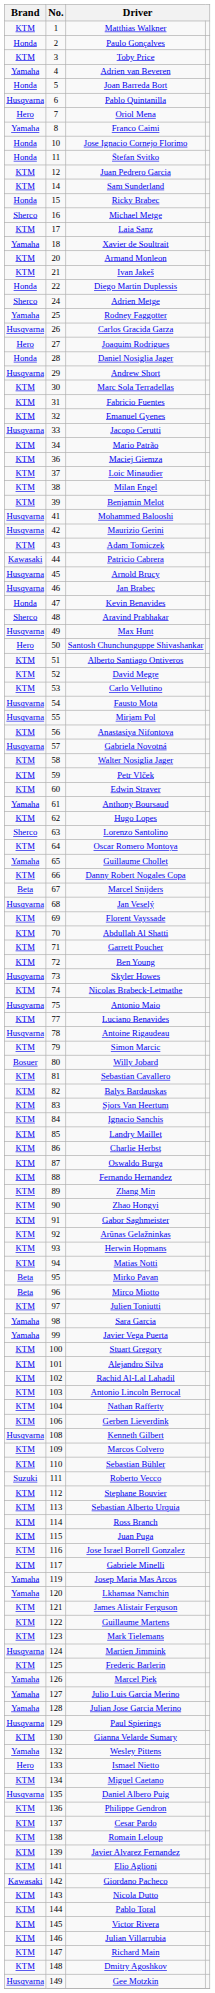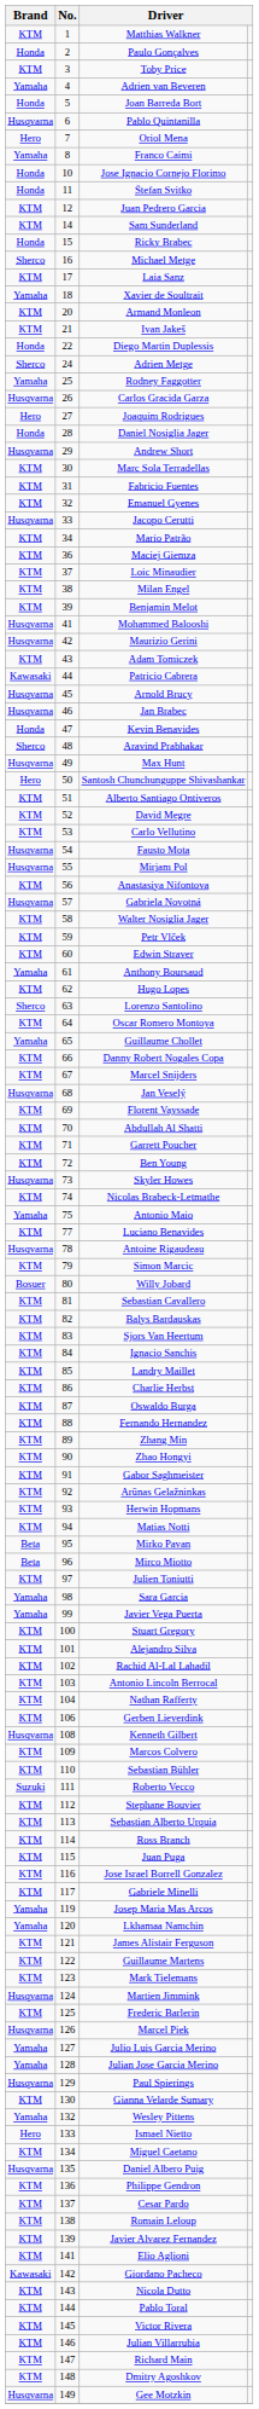 <table class="wikitable" style="font-size:85%;">
 <tr>
 <th><big>Brand </big></th>
 <th><big>No.</big></th>
 <th colspan=2><big>Driver</big></th>
 </tr>
 <tr>
 <td align=center><a href='#'>KTM</a></td>
 <td align=center>1</td>
 <td align=center><a href='#'>Matthias Walkner</a></td>
 <td></td>
 </tr>
 <tr>
 <td align=center><a href='#'>Honda</a></td>
 <td align=center>2</td>
 <td align=center><a href='#'>Paulo Gonçalves</a></td>
 <td></td>
 </tr>
 <tr>
 <td align=center><a href='#'>KTM</a></td>
 <td align=center>3</td>
 <td align=center><a href='#'>Toby Price</a></td>
 <td></td>
 </tr>
 <tr>
 <td align=center><a href='#'>Yamaha</a></td>
 <td align=center>4</td>
 <td align=center><a href='#'>Adrien van Beveren</a></td>
 <td></td>
 </tr>
 <tr>
 <td align=center><a href='#'>Honda</a></td>
 <td align=center>5</td>
 <td align=center><a href='#'>Joan Barreda Bort</a></td>
 <td></td>
 </tr>
 <tr>
 <td align=center><a href='#'>Husqvarna</a></td>
 <td align=center>6</td>
 <td align=center><a href='#'>Pablo Quintanilla</a></td>
 <td></td>
 </tr>
 <tr>
 <td align=center><a href='#'>Hero</a></td>
 <td align=center>7</td>
 <td align=center><a href='#'>Oriol Mena</a></td>
 <td></td>
 </tr>
 <tr>
 <td align=center><a href='#'>Yamaha</a></td>
 <td align=center>8</td>
 <td align=center><a href='#'>Franco Caimi</a></td>
 <td></td>
 </tr>
 <tr>
 <td align=center><a href='#'>Honda</a></td>
 <td align=center>10</td>
 <td align=center><a href='#'>Jose Ignacio Cornejo Florimo</a></td>
 <td></td>
 </tr>
 <tr>
 <td align=center><a href='#'>Honda</a></td>
 <td align=center>11</td>
 <td align=center><a href='#'>Štefan Svitko</a></td>
 <td></td>
 </tr>
 <tr>
 <td align=center><a href='#'>KTM</a></td>
 <td align=center>12</td>
 <td align=center><a href='#'>Juan Pedrero Garcia</a></td>
 <td></td>
 </tr>
 <tr>
 <td align=center><a href='#'>KTM</a></td>
 <td align=center>14</td>
 <td align=center><a href='#'>Sam Sunderland</a></td>
 <td></td>
 </tr>
 <tr>
 <td align=center><a href='#'>Honda</a></td>
 <td align=center>15</td>
 <td align=center><a href='#'>Ricky Brabec</a></td>
 <td></td>
 </tr>
 <tr>
 <td align=center><a href='#'>Sherco</a></td>
 <td align=center>16</td>
 <td align=center><a href='#'>Michael Metge</a></td>
 <td></td>
 </tr>
 <tr>
 <td align=center><a href='#'>KTM</a></td>
 <td align=center>17</td>
 <td align=center><a href='#'>Laia Sanz</a></td>
 <td></td>
 </tr>
 <tr>
 <td align=center><a href='#'>Yamaha</a></td>
 <td align=center>18</td>
 <td align=center><a href='#'>Xavier de Soultrait</a></td>
 <td></td>
 </tr>
 <tr>
 <td align=center><a href='#'>KTM</a></td>
 <td align=center>20</td>
 <td align=center><a href='#'>Armand Monleon</a></td>
 <td></td>
 </tr>
 <tr>
 <td align=center><a href='#'>KTM</a></td>
 <td align=center>21</td>
 <td align=center><a href='#'>Ivan Jakeš</a></td>
 <td></td>
 </tr>
 <tr>
 <td align=center><a href='#'>Honda</a></td>
 <td align=center>22</td>
 <td align=center><a href='#'>Diego Martin Duplessis</a></td>
 <td></td>
 </tr>
 <tr>
 <td align=center><a href='#'>Sherco</a></td>
 <td align=center>24</td>
 <td align=center><a href='#'>Adrien Metge</a></td>
 <td></td>
 </tr>
 <tr>
 <td align=center><a href='#'>Yamaha</a></td>
 <td align=center>25</td>
 <td align=center><a href='#'>Rodney Faggotter</a></td>
 <td></td>
 </tr>
 <tr>
 <td align=center><a href='#'>Husqvarna</a></td>
 <td align=center>26</td>
 <td align=center><a href='#'>Carlos Gracida Garza</a></td>
 <td></td>
 </tr>
 <tr>
 <td align=center><a href='#'>Hero</a></td>
 <td align=center>27</td>
 <td align=center><a href='#'>Joaquim Rodrigues</a></td>
 <td></td>
 </tr>
 <tr>
 <td align=center><a href='#'>Honda</a></td>
 <td align=center>28</td>
 <td align=center><a href='#'>Daniel Nosiglia Jager</a></td>
 <td></td>
 </tr>
 <tr>
 <td align=center><a href='#'>Husqvarna</a></td>
 <td align=center>29</td>
 <td align=center><a href='#'>Andrew Short</a></td>
 <td></td>
 </tr>
 <tr>
 <td align=center><a href='#'>KTM</a></td>
 <td align=center>30</td>
 <td align=center><a href='#'>Marc Sola Terradellas</a></td>
 <td></td>
 </tr>
 <tr>
 <td align=center><a href='#'>KTM</a></td>
 <td align=center>31</td>
 <td align=center><a href='#'>Fabricio Fuentes</a></td>
 <td></td>
 </tr>
 <tr>
 <td align=center><a href='#'>KTM</a></td>
 <td align=center>32</td>
 <td align=center><a href='#'>Emanuel Gyenes</a></td>
 <td></td>
 </tr>
 <tr>
 <td align=center><a href='#'>Husqvarna</a></td>
 <td align=center>33</td>
 <td align=center><a href='#'>Jacopo Cerutti</a></td>
 <td></td>
 </tr>
 <tr>
 <td align=center><a href='#'>KTM</a></td>
 <td align=center>34</td>
 <td align=center><a href='#'>Mario Patrão</a></td>
 <td></td>
 </tr>
 <tr>
 <td align=center><a href='#'>KTM</a></td>
 <td align=center>36</td>
 <td align=center><a href='#'>Maciej Giemza</a></td>
 <td></td>
 </tr>
 <tr>
 <td align=center><a href='#'>KTM</a></td>
 <td align=center>37</td>
 <td align=center><a href='#'>Loic Minaudier</a></td>
 <td></td>
 </tr>
 <tr>
 <td align=center><a href='#'>KTM</a></td>
 <td align=center>38</td>
 <td align=center><a href='#'>Milan Engel</a></td>
 <td></td>
 </tr>
 <tr>
 <td align=center><a href='#'>KTM</a></td>
 <td align=center>39</td>
 <td align=center><a href='#'>Benjamin Melot</a></td>
 <td></td>
 </tr>
 <tr>
 <td align=center><a href='#'>Husqvarna</a></td>
 <td align=center>41</td>
 <td align=center><a href='#'>Mohammed Balooshi</a></td>
 <td></td>
 </tr>
 <tr>
 <td align=center><a href='#'>Husqvarna</a></td>
 <td align=center>42</td>
 <td align=center><a href='#'>Maurizio Gerini</a></td>
 <td></td>
 </tr>
 <tr>
 <td align=center><a href='#'>KTM</a></td>
 <td align=center>43</td>
 <td align=center><a href='#'>Adam Tomiczek</a></td>
 <td></td>
 </tr>
 <tr>
 <td align=center><a href='#'>Kawasaki</a></td>
 <td align=center>44</td>
 <td align=center><a href='#'>Patricio Cabrera</a></td>
 <td></td>
 </tr>
 <tr>
 <td align=center><a href='#'>Husqvarna</a></td>
 <td align=center>45</td>
 <td align=center><a href='#'>Arnold Brucy</a></td>
 <td></td>
 </tr>
 <tr>
 <td align=center><a href='#'>Husqvarna</a></td>
 <td align=center>46</td>
 <td align=center><a href='#'>Jan Brabec</a></td>
 <td></td>
 </tr>
 <tr>
 <td align=center><a href='#'>Honda</a></td>
 <td align=center>47</td>
 <td align=center><a href='#'>Kevin Benavides</a></td>
 <td></td>
 </tr>
 <tr>
 <td align=center><a href='#'>Sherco</a></td>
 <td align=center>48</td>
 <td align=center><a href='#'>Aravind Prabhakar</a></td>
 <td></td>
 </tr>
 <tr>
 <td align=center><a href='#'>Husqvarna</a></td>
 <td align=center>49</td>
 <td align=center><a href='#'>Max Hunt</a></td>
 <td></td>
 </tr>
 <tr>
 <td align=center><a href='#'>Hero</a></td>
 <td align=center>50</td>
 <td align=center><a href='#'>Santosh Chunchunguppe Shivashankar</a></td>
 <td></td>
 </tr>
 <tr>
 <td align=center><a href='#'>KTM</a></td>
 <td align=center>51</td>
 <td align=center><a href='#'>Alberto Santiago Ontiveros</a></td>
 <td></td>
 </tr>
 <tr>
 <td align=center><a href='#'>KTM</a></td>
 <td align=center>52</td>
 <td align=center><a href='#'>David Megre</a></td>
 <td></td>
 </tr>
 <tr>
 <td align=center><a href='#'>KTM</a></td>
 <td align=center>53</td>
 <td align=center><a href='#'>Carlo Vellutino</a></td>
 <td></td>
 </tr>
 <tr>
 <td align=center><a href='#'>Husqvarna</a></td>
 <td align=center>54</td>
 <td align=center><a href='#'>Fausto Mota</a></td>
 <td></td>
 </tr>
 <tr>
 <td align=center><a href='#'>Husqvarna</a></td>
 <td align=center>55</td>
 <td align=center><a href='#'>Mirjam Pol</a></td>
 <td></td>
 </tr>
 <tr>
 <td align=center><a href='#'>KTM</a></td>
 <td align=center>56</td>
 <td align=center><a href='#'>Anastasiya Nifontova</a></td>
 <td></td>
 </tr>
 <tr>
 <td align=center><a href='#'>Husqvarna</a></td>
 <td align=center>57</td>
 <td align=center><a href='#'>Gabriela Novotná</a></td>
 <td></td>
 </tr>
 <tr>
 <td align=center><a href='#'>KTM</a></td>
 <td align=center>58</td>
 <td align=center><a href='#'>Walter Nosiglia Jager</a></td>
 <td></td>
 </tr>
 <tr>
 <td align=center><a href='#'>KTM</a></td>
 <td align=center>59</td>
 <td align=center><a href='#'>Petr Vlček</a></td>
 <td></td>
 </tr>
 <tr>
 <td align=center><a href='#'>KTM</a></td>
 <td align=center>60</td>
 <td align=center><a href='#'>Edwin Straver</a></td>
 <td></td>
 </tr>
 <tr>
 <td align=center><a href='#'>Yamaha</a></td>
 <td align=center>61</td>
 <td align=center><a href='#'>Anthony Boursaud</a></td>
 <td></td>
 </tr>
 <tr>
 <td align=center><a href='#'>KTM</a></td>
 <td align=center>62</td>
 <td align=center><a href='#'>Hugo Lopes</a></td>
 <td></td>
 </tr>
 <tr>
 <td align=center><a href='#'>Sherco</a></td>
 <td align=center>63</td>
 <td align=center><a href='#'>Lorenzo Santolino</a></td>
 <td></td>
 </tr>
 <tr>
 <td align=center><a href='#'>KTM</a></td>
 <td align=center>64</td>
 <td align=center><a href='#'>Oscar Romero Montoya</a></td>
 <td></td>
 </tr>
 <tr>
 <td align=center><a href='#'>Yamaha</a></td>
 <td align=center>65</td>
 <td align=center><a href='#'>Guillaume Chollet</a></td>
 <td></td>
 </tr>
 <tr>
 <td align=center><a href='#'>KTM</a></td>
 <td align=center>66</td>
 <td align=center><a href='#'>Danny Robert Nogales Copa</a></td>
 <td></td>
 </tr>
 <tr>
-<td align=center><a href='#'>Beta</a></td>
+<td align=center><a href='#'>KTM</a></td>
 <td align=center>67</td>
 <td align=center><a href='#'>Marcel Snijders</a></td>
 <td></td>
 </tr>
 <tr>
 <td align=center><a href='#'>Husqvarna</a></td>
 <td align=center>68</td>
 <td align=center><a href='#'>Jan Veselý</a></td>
 <td></td>
 </tr>
 <tr>
 <td align=center><a href='#'>KTM</a></td>
 <td align=center>69</td>
 <td align=center><a href='#'>Florent Vayssade</a></td>
 <td></td>
 </tr>
 <tr>
 <td align=center><a href='#'>KTM</a></td>
 <td align=center>70</td>
 <td align=center><a href='#'>Abdullah Al Shatti</a></td>
 <td></td>
 </tr>
 <tr>
 <td align=center><a href='#'>KTM</a></td>
 <td align=center>71</td>
 <td align=center><a href='#'>Garrett Poucher</a></td>
 <td></td>
 </tr>
 <tr>
 <td align=center><a href='#'>KTM</a></td>
 <td align=center>72</td>
 <td align=center><a href='#'>Ben Young</a></td>
 <td></td>
 </tr>
 <tr>
 <td align=center><a href='#'>Husqvarna</a></td>
 <td align=center>73</td>
 <td align=center><a href='#'>Skyler Howes</a></td>
 <td></td>
 </tr>
 <tr>
 <td align=center><a href='#'>KTM</a></td>
 <td align=center>74</td>
 <td align=center><a href='#'>Nicolas Brabeck-Letmathe</a></td>
 <td></td>
 </tr>
 <tr>
-<td align=center><a href='#'>Husqvarna</a></td>
+<td align=center><a href='#'>Yamaha</a></td>
 <td align=center>75</td>
 <td align=center><a href='#'>Antonio Maio</a></td>
 <td></td>
 </tr>
 <tr>
 <td align=center><a href='#'>KTM</a></td>
 <td align=center>77</td>
 <td align=center><a href='#'>Luciano Benavides</a></td>
 <td></td>
 </tr>
 <tr>
 <td align=center><a href='#'>Husqvarna</a></td>
 <td align=center>78</td>
 <td align=center><a href='#'>Antoine Rigaudeau</a></td>
 <td></td>
 </tr>
 <tr>
 <td align=center><a href='#'>KTM</a></td>
 <td align=center>79</td>
 <td align=center><a href='#'>Simon Marcic</a></td>
 <td></td>
 </tr>
 <tr>
 <td align=center><a href='#'>Bosuer</a></td>
 <td align=center>80</td>
 <td align=center><a href='#'>Willy Jobard</a></td>
 <td></td>
 </tr>
 <tr>
 <td align=center><a href='#'>KTM</a></td>
 <td align=center>81</td>
 <td align=center><a href='#'>Sebastian Cavallero</a></td>
 <td></td>
 </tr>
 <tr>
 <td align=center><a href='#'>KTM</a></td>
 <td align=center>82</td>
 <td align=center><a href='#'>Balys Bardauskas</a></td>
 <td></td>
 </tr>
 <tr>
 <td align=center><a href='#'>KTM</a></td>
 <td align=center>83</td>
 <td align=center><a href='#'>Sjors Van Heertum</a></td>
 <td></td>
 </tr>
 <tr>
 <td align=center><a href='#'>KTM</a></td>
 <td align=center>84</td>
 <td align=center><a href='#'>Ignacio Sanchis</a></td>
 <td></td>
 </tr>
 <tr>
 <td align=center><a href='#'>KTM</a></td>
 <td align=center>85</td>
 <td align=center><a href='#'>Landry Maillet</a></td>
 <td></td>
 </tr>
 <tr>
 <td align=center><a href='#'>KTM</a></td>
 <td align=center>86</td>
 <td align=center><a href='#'>Charlie Herbst</a></td>
 <td></td>
 </tr>
 <tr>
 <td align=center><a href='#'>KTM</a></td>
 <td align=center>87</td>
 <td align=center><a href='#'>Oswaldo Burga</a></td>
 <td></td>
 </tr>
 <tr>
 <td align=center><a href='#'>KTM</a></td>
 <td align=center>88</td>
 <td align=center><a href='#'>Fernando Hernandez</a></td>
 <td></td>
 </tr>
 <tr>
 <td align=center><a href='#'>KTM</a></td>
 <td align=center>89</td>
 <td align=center><a href='#'>Zhang Min</a></td>
 <td></td>
 </tr>
 <tr>
 <td align=center><a href='#'>KTM</a></td>
 <td align=center>90</td>
 <td align=center><a href='#'>Zhao Hongyi</a></td>
 <td></td>
 </tr>
 <tr>
 <td align=center><a href='#'>KTM</a></td>
 <td align=center>91</td>
 <td align=center><a href='#'>Gabor Saghmeister</a></td>
 <td></td>
 </tr>
 <tr>
 <td align=center><a href='#'>KTM</a></td>
 <td align=center>92</td>
 <td align=center><a href='#'>Arūnas Gelažninkas</a></td>
 <td></td>
 </tr>
 <tr>
 <td align=center><a href='#'>KTM</a></td>
 <td align=center>93</td>
 <td align=center><a href='#'>Herwin Hopmans</a></td>
 <td></td>
 </tr>
 <tr>
 <td align=center><a href='#'>KTM</a></td>
 <td align=center>94</td>
 <td align=center><a href='#'>Matias Notti</a></td>
 <td></td>
 </tr>
 <tr>
 <td align=center><a href='#'>Beta</a></td>
 <td align=center>95</td>
 <td align=center><a href='#'>Mirko Pavan</a></td>
 <td></td>
 </tr>
 <tr>
 <td align=center><a href='#'>Beta</a></td>
 <td align=center>96</td>
 <td align=center><a href='#'>Mirco Miotto</a></td>
 <td></td>
 </tr>
 <tr>
 <td align=center><a href='#'>KTM</a></td>
 <td align=center>97</td>
 <td align=center><a href='#'>Julien Toniutti</a></td>
 <td></td>
 </tr>
 <tr>
 <td align=center><a href='#'>Yamaha</a></td>
 <td align=center>98</td>
 <td align=center><a href='#'>Sara Garcia</a></td>
 <td></td>
 </tr>
 <tr>
 <td align=center><a href='#'>Yamaha</a></td>
 <td align=center>99</td>
 <td align=center><a href='#'>Javier Vega Puerta</a></td>
 <td></td>
 </tr>
 <tr>
 <td align=center><a href='#'>KTM</a></td>
 <td align=center>100</td>
 <td align=center><a href='#'>Stuart Gregory</a></td>
 <td></td>
 </tr>
 <tr>
 <td align=center><a href='#'>KTM</a></td>
 <td align=center>101</td>
 <td align=center><a href='#'>Alejandro Silva</a></td>
 <td></td>
 </tr>
 <tr>
 <td align=center><a href='#'>KTM</a></td>
 <td align=center>102</td>
 <td align=center><a href='#'>Rachid Al-Lal Lahadil</a></td>
 <td></td>
 </tr>
 <tr>
 <td align=center><a href='#'>KTM</a></td>
 <td align=center>103</td>
 <td align=center><a href='#'>Antonio Lincoln Berrocal</a></td>
 <td></td>
 </tr>
 <tr>
 <td align=center><a href='#'>KTM</a></td>
 <td align=center>104</td>
 <td align=center><a href='#'>Nathan Rafferty</a></td>
 <td></td>
 </tr>
 <tr>
 <td align=center><a href='#'>KTM</a></td>
 <td align=center>106</td>
 <td align=center><a href='#'>Gerben Lieverdink</a></td>
 <td></td>
 </tr>
 <tr>
 <td align=center><a href='#'>Husqvarna</a></td>
 <td align=center>108</td>
 <td align=center><a href='#'>Kenneth Gilbert</a></td>
 <td></td>
 </tr>
 <tr>
 <td align=center><a href='#'>KTM</a></td>
 <td align=center>109</td>
 <td align=center><a href='#'>Marcos Colvero</a></td>
 <td></td>
 </tr>
 <tr>
 <td align=center><a href='#'>KTM</a></td>
 <td align=center>110</td>
 <td align=center><a href='#'>Sebastian Bühler</a></td>
 <td></td>
 </tr>
 <tr>
 <td align=center><a href='#'>Suzuki</a></td>
 <td align=center>111</td>
 <td align=center><a href='#'>Roberto Vecco</a></td>
 <td></td>
 </tr>
 <tr>
 <td align=center><a href='#'>KTM</a></td>
 <td align=center>112</td>
 <td align=center><a href='#'>Stephane Bouvier</a></td>
 <td></td>
 </tr>
 <tr>
 <td align=center><a href='#'>KTM</a></td>
 <td align=center>113</td>
 <td align=center><a href='#'>Sebastian Alberto Urquia</a></td>
 <td></td>
 </tr>
 <tr>
 <td align=center><a href='#'>KTM</a></td>
 <td align=center>114</td>
 <td align=center><a href='#'>Ross Branch</a></td>
 <td></td>
 </tr>
 <tr>
 <td align=center><a href='#'>KTM</a></td>
 <td align=center>115</td>
 <td align=center><a href='#'>Juan Puga</a></td>
 <td></td>
 </tr>
 <tr>
 <td align=center><a href='#'>KTM</a></td>
 <td align=center>116</td>
 <td align=center><a href='#'>Jose Israel Borrell Gonzalez</a></td>
 <td></td>
 </tr>
 <tr>
 <td align=center><a href='#'>KTM</a></td>
 <td align=center>117</td>
 <td align=center><a href='#'>Gabriele Minelli</a></td>
 <td></td>
 </tr>
 <tr>
 <td align=center><a href='#'>Yamaha</a></td>
 <td align=center>119</td>
 <td align=center><a href='#'>Josep Maria Mas Arcos</a></td>
 <td></td>
 </tr>
 <tr>
 <td align=center><a href='#'>Yamaha</a></td>
 <td align=center>120</td>
 <td align=center><a href='#'>Lkhamaa Namchin</a></td>
 <td></td>
 </tr>
 <tr>
 <td align=center><a href='#'>KTM</a></td>
 <td align=center>121</td>
 <td align=center><a href='#'>James Alistair Ferguson</a></td>
 <td></td>
 </tr>
 <tr>
 <td align=center><a href='#'>KTM</a></td>
 <td align=center>122</td>
 <td align=center><a href='#'>Guillaume Martens</a></td>
 <td></td>
 </tr>
 <tr>
 <td align=center><a href='#'>KTM</a></td>
 <td align=center>123</td>
 <td align=center><a href='#'>Mark Tielemans</a></td>
 <td></td>
 </tr>
 <tr>
 <td align=center><a href='#'>Husqvarna</a></td>
 <td align=center>124</td>
 <td align=center><a href='#'>Martien Jimmink</a></td>
 <td></td>
 </tr>
 <tr>
 <td align=center><a href='#'>KTM</a></td>
 <td align=center>125</td>
 <td align=center><a href='#'>Frederic Barlerin</a></td>
 <td></td>
 </tr>
 <tr>
-<td align=center><a href='#'>Yamaha</a></td>
+<td align=center><a href='#'>Husqvarna</a></td>
 <td align=center>126</td>
 <td align=center><a href='#'>Marcel Piek</a></td>
 <td></td>
 </tr>
 <tr>
 <td align=center><a href='#'>Yamaha</a></td>
 <td align=center>127</td>
 <td align=center><a href='#'>Julio Luis Garcia Merino</a></td>
 <td></td>
 </tr>
 <tr>
 <td align=center><a href='#'>Yamaha</a></td>
 <td align=center>128</td>
 <td align=center><a href='#'>Julian Jose Garcia Merino</a></td>
 <td></td>
 </tr>
 <tr>
 <td align=center><a href='#'>Husqvarna</a></td>
 <td align=center>129</td>
 <td align=center><a href='#'>Paul Spierings</a></td>
 <td></td>
 </tr>
 <tr>
 <td align=center><a href='#'>KTM</a></td>
 <td align=center>130</td>
 <td align=center><a href='#'>Gianna Velarde Sumary</a></td>
 <td></td>
 </tr>
 <tr>
 <td align=center><a href='#'>Yamaha</a></td>
 <td align=center>132</td>
 <td align=center><a href='#'>Wesley Pittens</a></td>
 <td></td>
 </tr>
 <tr>
 <td align=center><a href='#'>Hero</a></td>
 <td align=center>133</td>
 <td align=center><a href='#'>Ismael Nietto</a></td>
 <td></td>
 </tr>
 <tr>
 <td align=center><a href='#'>KTM</a></td>
 <td align=center>134</td>
 <td align=center><a href='#'>Miguel Caetano</a></td>
 <td></td>
 </tr>
 <tr>
 <td align=center><a href='#'>Husqvarna</a></td>
 <td align=center>135</td>
 <td align=center><a href='#'>Daniel Albero Puig</a></td>
 <td></td>
 </tr>
 <tr>
 <td align=center><a href='#'>KTM</a></td>
 <td align=center>136</td>
 <td align=center><a href='#'>Philippe Gendron</a></td>
 <td></td>
 </tr>
 <tr>
 <td align=center><a href='#'>KTM</a></td>
 <td align=center>137</td>
 <td align=center><a href='#'>Cesar Pardo</a></td>
 <td></td>
 </tr>
 <tr>
 <td align=center><a href='#'>KTM</a></td>
 <td align=center>138</td>
 <td align=center><a href='#'>Romain Leloup</a></td>
 <td></td>
 </tr>
 <tr>
 <td align=center><a href='#'>KTM</a></td>
 <td align=center>139</td>
 <td align=center><a href='#'>Javier Alvarez Fernandez</a></td>
 <td></td>
 </tr>
 <tr>
 <td align=center><a href='#'>KTM</a></td>
 <td align=center>141</td>
 <td align=center><a href='#'>Elio Aglioni</a></td>
 <td></td>
 </tr>
 <tr>
 <td align=center><a href='#'>Kawasaki</a></td>
 <td align=center>142</td>
 <td align=center><a href='#'>Giordano Pacheco</a></td>
 <td></td>
 </tr>
 <tr>
 <td align=center><a href='#'>KTM</a></td>
 <td align=center>143</td>
 <td align=center><a href='#'>Nicola Dutto</a></td>
 <td></td>
 </tr>
 <tr>
 <td align=center><a href='#'>KTM</a></td>
 <td align=center>144</td>
 <td align=center><a href='#'>Pablo Toral</a></td>
 <td></td>
 </tr>
 <tr>
 <td align=center><a href='#'>KTM</a></td>
 <td align=center>145</td>
 <td align=center><a href='#'>Victor Rivera</a></td>
 <td></td>
 </tr>
 <tr>
 <td align=center><a href='#'>KTM</a></td>
 <td align=center>146</td>
 <td align=center><a href='#'>Julian Villarrubia</a></td>
 <td></td>
 </tr>
 <tr>
 <td align=center><a href='#'>KTM</a></td>
 <td align=center>147</td>
 <td align=center><a href='#'>Richard Main</a></td>
 <td></td>
 </tr>
 <tr>
 <td align=center><a href='#'>KTM</a></td>
 <td align=center>148</td>
 <td align=center><a href='#'>Dmitry Agoshkov</a></td>
 <td></td>
 </tr>
 <tr>
 <td align=center><a href='#'>Husqvarna</a></td>
 <td align=center>149</td>
 <td align=center><a href='#'>Gee Motzkin</a></td>
 <td></td>
 </tr>
 <tr>
 </tr>
 </table>
